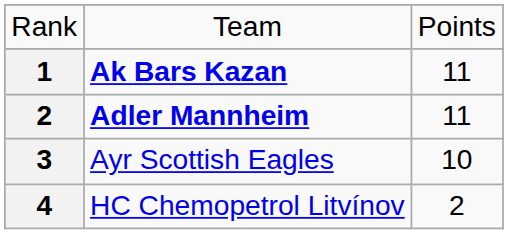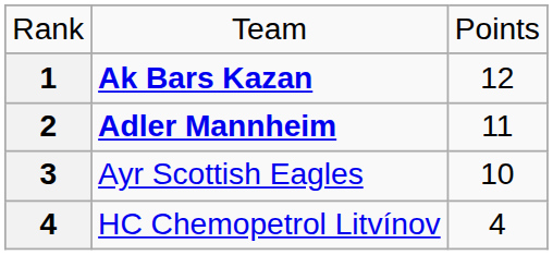 <table class="wikitable" style="text-align: center;">
 <tr>
 <td>Rank</td>
 <td>Team</td>
 <td>Points</td>
 </tr>
 <tr>
 <th>1</th>
 <td style="text-align: left;"> <strong><a href='#'>Ak Bars Kazan</a></strong></td>
-<td>11</td>
+<td>12</td>
 </tr>
 <tr>
 <th>2</th>
 <td style="text-align: left;"> <strong><a href='#'>Adler Mannheim</a></strong></td>
 <td>11</td>
 </tr>
 <tr>
 <th>3</th>
 <td style="text-align: left;"> <a href='#'>Ayr Scottish Eagles</a></td>
 <td>10</td>
 </tr>
 <tr>
 <th>4</th>
 <td style="text-align: left;"> <a href='#'>HC Chemopetrol Litvínov</a></td>
-<td>2</td>
+<td>4</td>
 </tr>
 </table>
